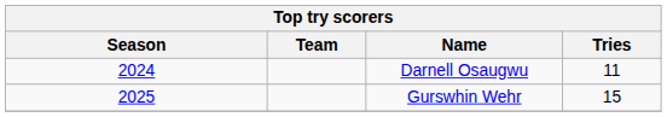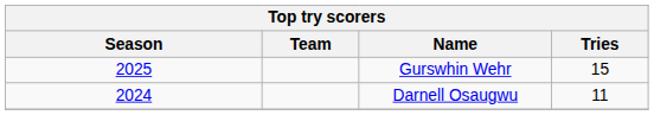 <table class="wikitable sortable" style="text-align:center; width:50%;">
 <tr>
 <th colspan=4>Top try scorers</th>
 </tr>
 <tr>
 <th style="width:40%;">Season</th>
 <th style="width:15%;">Team</th>
 <th style="width:30%;">Name</th>
 <th style="width:15%;">Tries</th>
 </tr>
 <tr>
+<td><a href='#'>2025</a></td>
+<td></td>
+<td><a href='#'>Gurswhin Wehr</a></td>
+<td>15</td>
+</tr>
+<tr>
 <td><a href='#'>2024</a></td>
 <td></td>
 <td><a href='#'>Darnell Osaugwu</a></td>
 <td>11</td>
 </tr>
 <tr>
-<td><a href='#'>2025</a></td>
-<td></td>
-<td><a href='#'>Gurswhin Wehr</a></td>
-<td>15</td>
-</tr>
-<tr>
 </tr>
 </table>
